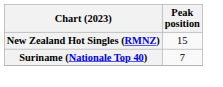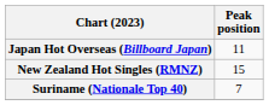 <table class="wikitable sortable plainrowheaders" style="text-align:center">
 <tr>
 <th scope="col">Chart (2023)</th>
 <th scope="col">Peak<br>position</th>
+</tr>
+<tr>
+<th scope="row">Japan Hot Overseas (<em><a href='#'>Billboard Japan</a></em>)</th>
+<td>11</td>
 </tr>
 <tr>
 <th scope="row">New Zealand Hot Singles (<a href='#'>RMNZ</a>)</th>
 <td>15</td>
 </tr>
 <tr>
 <th scope="row">Suriname (<a href='#'>Nationale Top 40</a>)</th>
 <td>7</td>
 </tr>
 <tr>
 </tr>
 </table>
